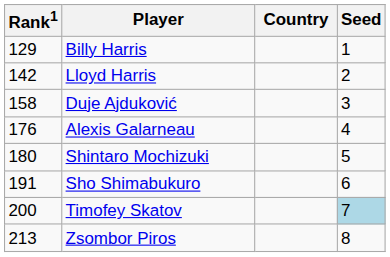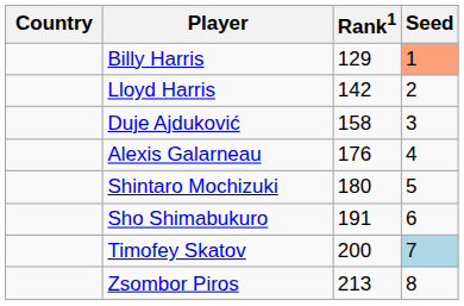 <table class="sortable wikitable">
 <tr>
+<th width="70">Country</th>
+<th width="175">Player</th>
 <th>Rank<sup>1</sup></th>
-<th width="175">Player</th>
-<th width="70">Country</th>
 <th>Seed</th>
 </tr>
 <tr>
+<td></td>
+<td><a href='#'>Billy Harris</a></td>
 <td>129</td>
-<td><a href='#'>Billy Harris</a></td>
-<td></td>
-<td>1</td>
+<td style="background: lightsalmon;">1</td>
 </tr>
 <tr>
+<td></td>
+<td><a href='#'>Lloyd Harris</a></td>
 <td>142</td>
-<td><a href='#'>Lloyd Harris</a></td>
-<td></td>
 <td>2</td>
 </tr>
 <tr>
+<td></td>
+<td><a href='#'>Duje Ajduković</a></td>
 <td>158</td>
-<td><a href='#'>Duje Ajduković</a></td>
-<td></td>
 <td>3</td>
 </tr>
 <tr>
+<td></td>
+<td><a href='#'>Alexis Galarneau</a></td>
 <td>176</td>
-<td><a href='#'>Alexis Galarneau</a></td>
-<td></td>
 <td>4</td>
 </tr>
 <tr>
+<td></td>
+<td><a href='#'>Shintaro Mochizuki</a></td>
 <td>180</td>
-<td><a href='#'>Shintaro Mochizuki</a></td>
-<td></td>
 <td>5</td>
 </tr>
 <tr>
+<td></td>
+<td><a href='#'>Sho Shimabukuro</a></td>
 <td>191</td>
-<td><a href='#'>Sho Shimabukuro</a></td>
-<td></td>
 <td>6</td>
 </tr>
 <tr>
+<td></td>
+<td><a href='#'>Timofey Skatov</a></td>
 <td>200</td>
-<td><a href='#'>Timofey Skatov</a></td>
-<td></td>
 <td style="background: lightblue;">7</td>
 </tr>
 <tr>
+<td></td>
+<td><a href='#'>Zsombor Piros</a></td>
 <td>213</td>
-<td><a href='#'>Zsombor Piros</a></td>
-<td></td>
 <td>8</td>
 </tr>
 </table>
